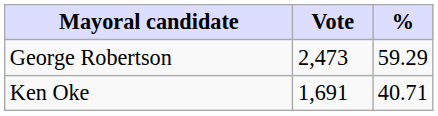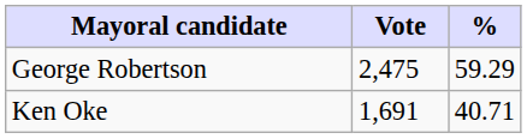 <table class="wikitable">
 <tr>
 <th style="background:#ddf; width:200px;">Mayoral candidate </th>
 <th style="background:#ddf; width:50px;">Vote</th>
 <th style="background:#ddf; width:30px;">%</th>
 </tr>
 <tr>
 <td>George Robertson</td>
-<td>2,473</td>
+<td>2,475</td>
 <td>59.29</td>
 </tr>
 <tr>
 <td>Ken Oke</td>
 <td>1,691</td>
 <td>40.71</td>
 </tr>
 </table>
